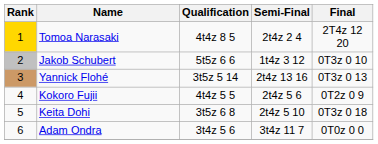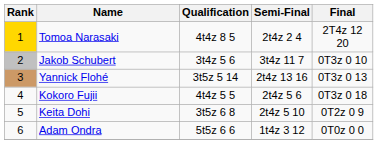 <table class="wikitable sortable" style="text-align:center">
 <tr>
 <th>Rank</th>
 <th width = "200">Name</th>
 <th colspan="1" rowspan="1">Qualification</th>
 <th colspan="1" rowspan="1">Semi-Final</th>
 <th width="80">Final</th>
 </tr>
 <tr>
 <td align="center" style="background: gold">1</td>
 <td align="left"> <a href='#'>Tomoa Narasaki</a></td>
 <td>4t4z 8 5</td>
 <td>2t4z 2 4</td>
 <td align="center">2T4z 12 20</td>
 </tr>
 <tr>
 <td align="center" style="background: silver">2</td>
 <td align="left"> <a href='#'>Jakob Schubert</a></td>
-<td>5t5z 6 6</td>
-<td>1t4z 3 12</td>
+<td>3t4z 5 6</td>
+<td>3t4z 11 7</td>
 <td align="center">0T3z 0 10</td>
 </tr>
 <tr>
 <td align="center" style="background: #cc9966">3</td>
 <td align="left"> <a href='#'>Yannick Flohé</a></td>
 <td>3t5z 5 14</td>
 <td>2t4z 13 16</td>
 <td align="center">0T3z 0 13</td>
 </tr>
 <tr>
 <td align="center">4</td>
 <td align="left"> <a href='#'>Kokoro Fujii</a></td>
 <td>4t4z 5 5</td>
 <td>2t4z 5 6</td>
-<td align="center">0T2z 0 9</td>
+<td align="center">0T3z 0 18</td>
 </tr>
 <tr>
 <td align="center">5</td>
 <td align="left"> <a href='#'>Keita Dohi</a></td>
 <td>3t5z 6 8</td>
 <td>2t4z 5 10</td>
-<td align="center">0T3z 0 18</td>
+<td align="center">0T2z 0 9</td>
 </tr>
 <tr>
 <td align="center">6</td>
 <td align="left"> <a href='#'>Adam Ondra</a></td>
-<td>3t4z 5 6</td>
-<td>3t4z 11 7</td>
+<td>5t5z 6 6</td>
+<td>1t4z 3 12</td>
 <td align="center">0T0z 0 0</td>
 </tr>
 <tr>
 </tr>
 </table>
